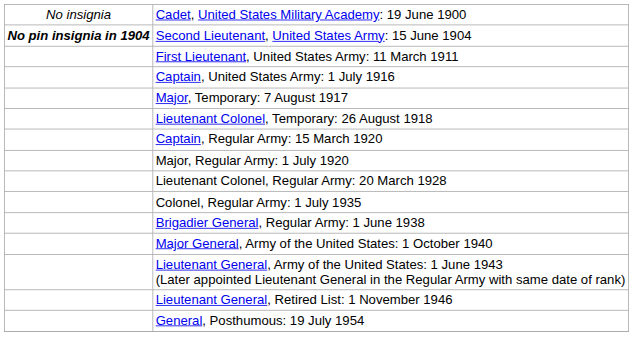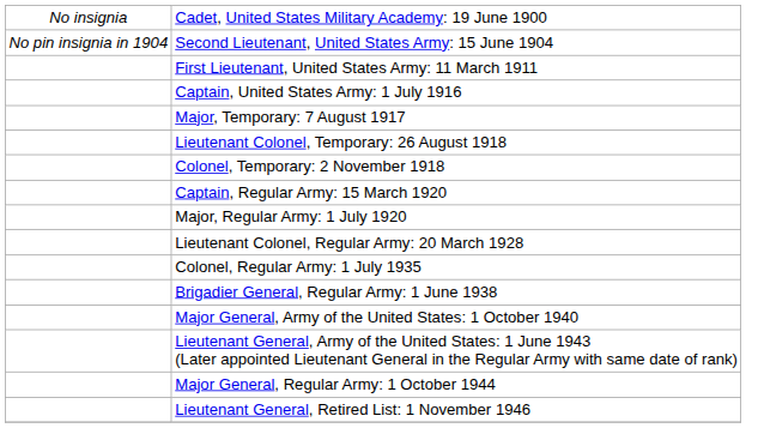 <table class="wikitable" style="background:white">
 <tr>
 <td align="center"><em>No insignia</em></td>
 <td><a href='#'>Cadet</a>, <a href='#'>United States Military Academy</a>: 19 June 1900</td>
 </tr>
 <tr>
-<td align="center"><strong><em>No pin insignia in 1904</em></strong></td>
+<td align="center"><em>No pin insignia in 1904</em></td>
 <td><a href='#'>Second Lieutenant</a>, <a href='#'>United States Army</a>: 15 June 1904</td>
 </tr>
 <tr>
 <td align="center"></td>
 <td><a href='#'>First Lieutenant</a>, United States Army: 11 March 1911</td>
 </tr>
 <tr>
 <td align="center"></td>
 <td><a href='#'>Captain</a>, United States Army: 1 July 1916</td>
 </tr>
 <tr>
 <td align="center"></td>
 <td><a href='#'>Major</a>, Temporary: 7 August 1917</td>
 </tr>
 <tr>
 <td align="center"></td>
 <td><a href='#'>Lieutenant Colonel</a>, Temporary: 26 August 1918</td>
+</tr>
+<tr>
+<td align="center"></td>
+<td><a href='#'>Colonel</a>, Temporary: 2 November 1918</td>
 </tr>
 <tr>
 <td align="center"></td>
 <td><a href='#'>Captain</a>, Regular Army: 15 March 1920</td>
 </tr>
 <tr>
 <td align="center"></td>
 <td>Major, Regular Army: 1 July 1920</td>
 </tr>
 <tr>
 <td align="center"></td>
 <td>Lieutenant Colonel, Regular Army: 20 March 1928</td>
 </tr>
 <tr>
 <td align="center"></td>
 <td>Colonel, Regular Army: 1 July 1935</td>
 </tr>
 <tr>
 <td align="center"></td>
 <td><a href='#'>Brigadier General</a>, Regular Army: 1 June 1938</td>
 </tr>
 <tr>
 <td align="center"></td>
 <td><a href='#'>Major General</a>, Army of the United States: 1 October 1940</td>
 </tr>
 <tr>
 <td align="center"></td>
 <td><a href='#'>Lieutenant General</a>, Army of the United States: 1 June 1943<br>(Later appointed Lieutenant General in the Regular Army with same date of rank)</td>
 </tr>
 <tr>
 <td align="center"></td>
-<td><a href='#'>Lieutenant General</a>, Retired List: 1 November 1946</td>
+<td><a href='#'>Major General</a>, Regular Army: 1 October 1944</td>
 </tr>
 <tr>
 <td align="center"></td>
-<td><a href='#'>General</a>, Posthumous: 19 July 1954</td>
+<td><a href='#'>Lieutenant General</a>, Retired List: 1 November 1946</td>
 </tr>
 <tr>
 </tr>
 </table>
